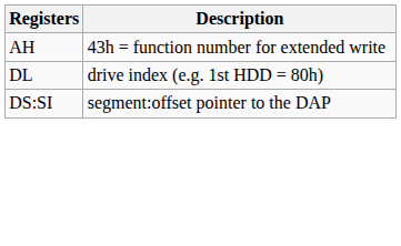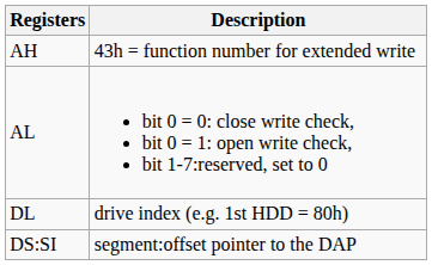 <table class="wikitable">
 <tr ---->
 <th>Registers</th>
 <th>Description</th>
 </tr>
 <tr ---->
 <td width="20%">AH</td>
 <td width="80%">43h = function number for extended write</td>
 </tr>
 <tr ---->
+<td width="20%">AL</td>
+<td width="80%"><br><ul><li>bit 0 = 0: close write check,</li><li>bit 0 = 1: open write check,</li><li>bit 1-7:reserved, set to 0</li></ul></td>
+</tr>
+<tr ---->
 <td width="20%">DL</td>
 <td width="80%">drive index (e.g. 1st HDD = 80h)</td>
 </tr>
 <tr ---->
 <td width="20%">DS:SI</td>
 <td width="80%">segment:offset pointer to the DAP</td>
 </tr>
 </table>
